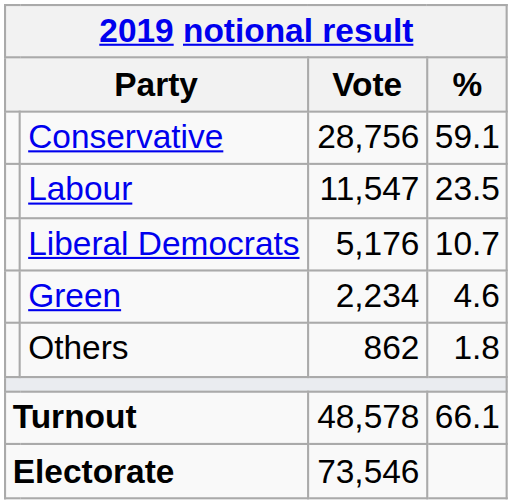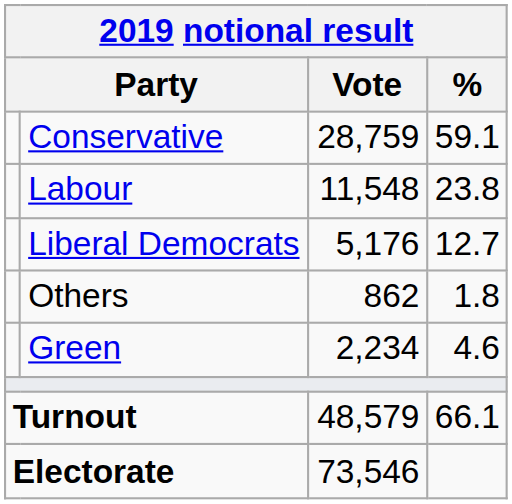 <table class="wikitable">
 <tr>
 <th colspan="4"><a href='#'>2019</a> <a href='#'>notional result</a></th>
 </tr>
 <tr>
 <th bgcolor="#DDDDFF" width="130px" colspan="2">Party</th>
 <th bgcolor="#DDDDFF" width="50px">Vote</th>
 <th bgcolor="#DDDDFF" width="30px">%</th>
 </tr>
 <tr>
 <td></td>
 <td><a href='#'>Conservative</a></td>
-<td align=right>28,756</td>
+<td align=right>28,759</td>
 <td align=right>59.1</td>
 </tr>
 <tr>
 <td></td>
 <td><a href='#'>Labour</a></td>
-<td align=right>11,547</td>
-<td align=right>23.5</td>
+<td align=right>11,548</td>
+<td align=right>23.8</td>
 </tr>
 <tr>
 <td></td>
 <td><a href='#'>Liberal Democrats</a></td>
 <td align=right>5,176</td>
-<td align=right>10.7</td>
+<td align=right>12.7</td>
+</tr>
+<tr>
+<td></td>
+<td>Others</td>
+<td align=right>862</td>
+<td align=right>1.8</td>
 </tr>
 <tr>
 <td></td>
 <td><a href='#'>Green</a></td>
 <td align=right>2,234</td>
 <td align=right>4.6</td>
 </tr>
 <tr>
-<td></td>
-<td>Others</td>
-<td align=right>862</td>
-<td align=right>1.8</td>
-</tr>
-<tr>
 <td colspan="4" bgcolor="#EAECF0"></td>
 </tr>
 <tr>
 <td colspan="2"><strong>Turnout</strong></td>
-<td align=right>48,578</td>
+<td align=right>48,579</td>
 <td align=right>66.1</td>
 </tr>
 <tr>
 <td colspan="2"><strong>Electorate</strong></td>
 <td align=right>73,546</td>
 </tr>
 </table>
